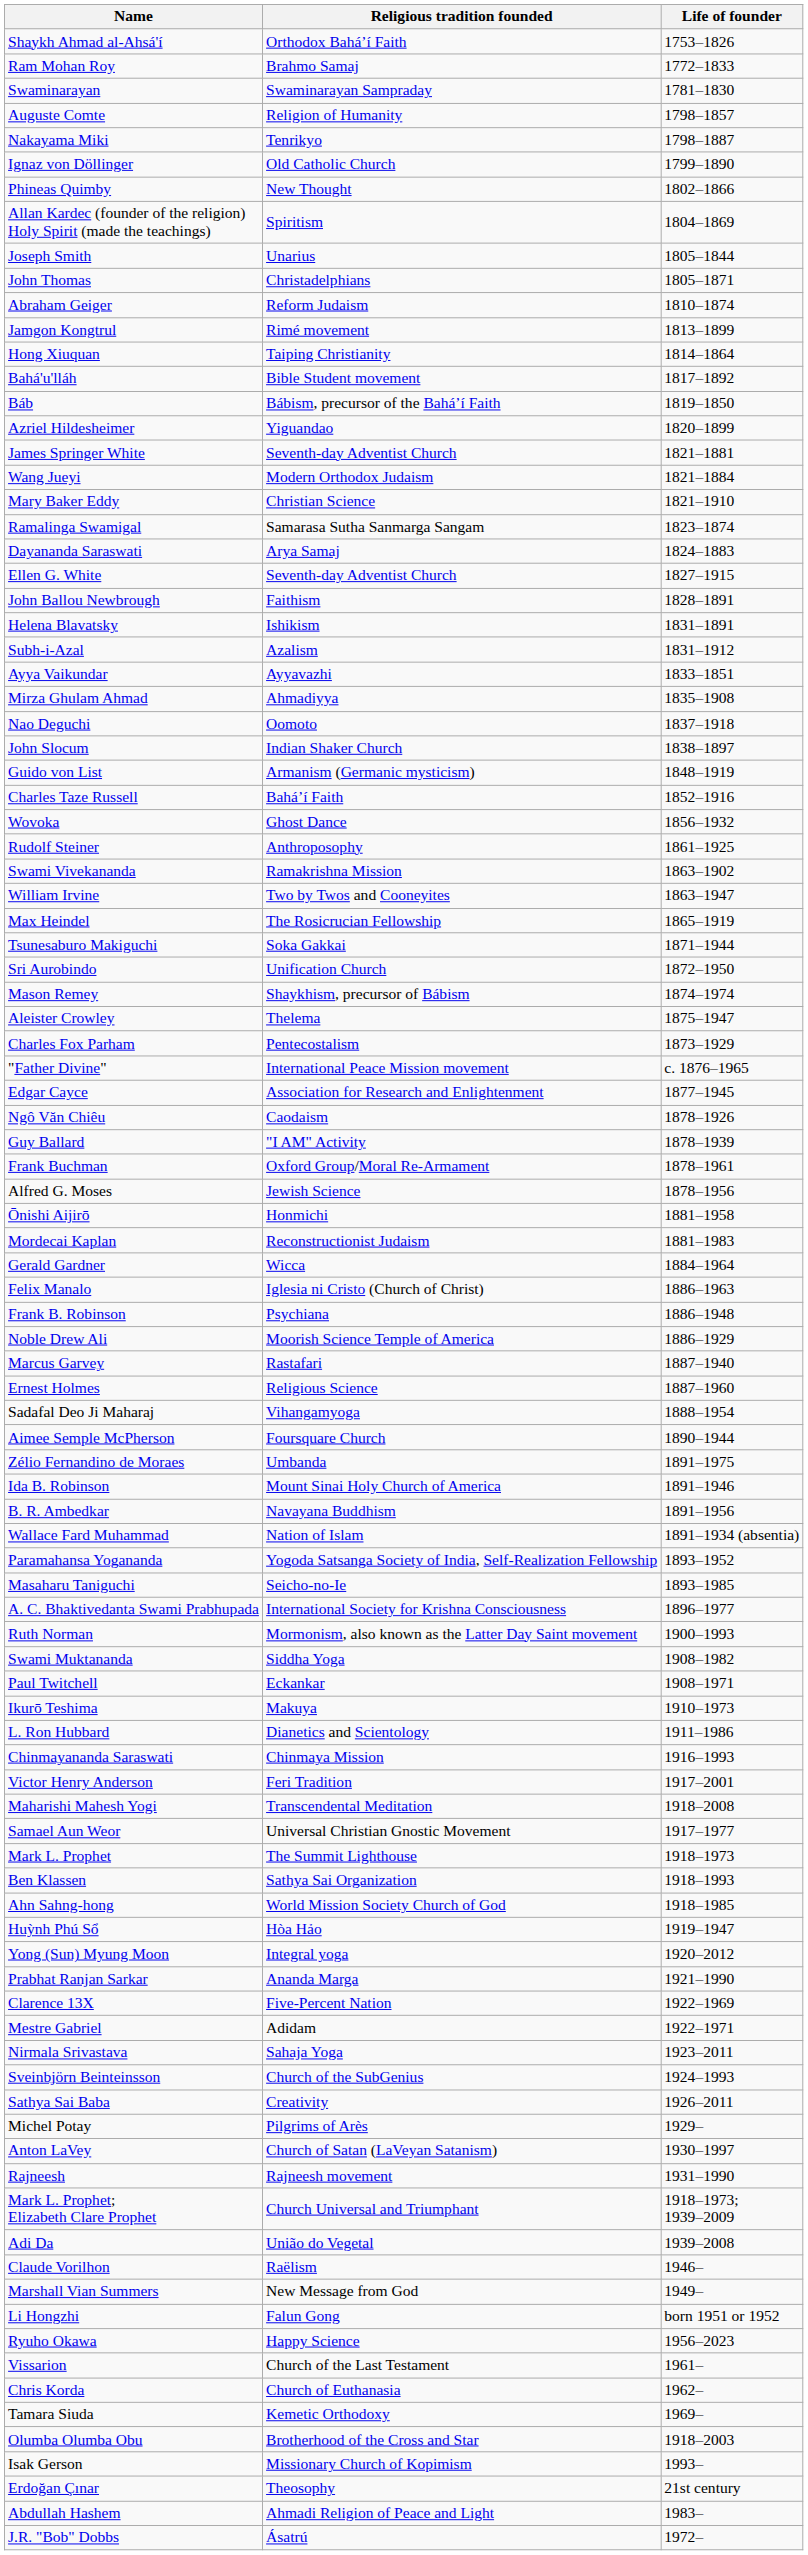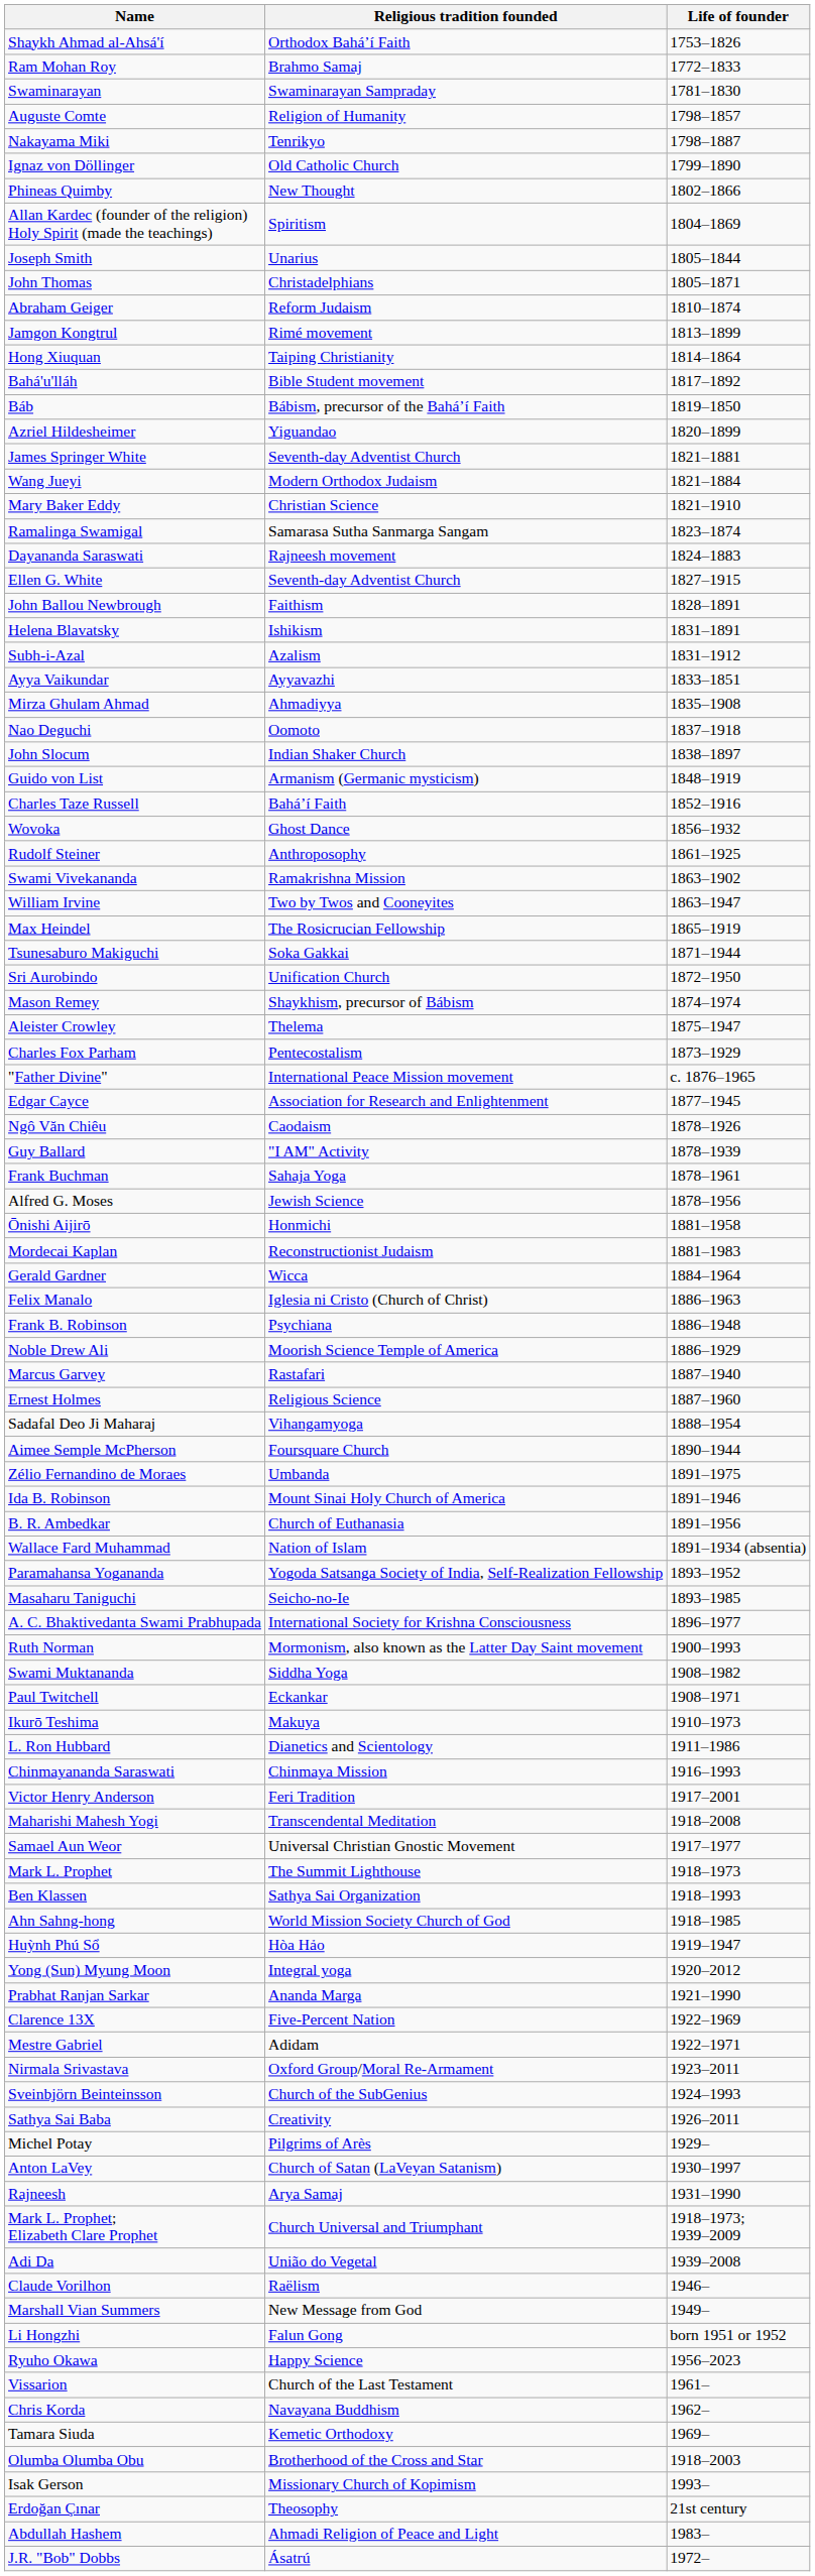 <table class="wikitable sortable">
 <tr>
 <th>Name</th>
 <th>Religious tradition founded</th>
 <th>Life of founder</th>
 </tr>
 <tr>
 <td><a href='#'>Shaykh Ahmad al-Ahsá'í</a></td>
 <td><a href='#'>Orthodox Baháʼí Faith</a></td>
 <td>1753–1826</td>
 </tr>
 <tr>
 <td><a href='#'>Ram Mohan Roy</a></td>
 <td><a href='#'>Brahmo Samaj</a></td>
 <td>1772–1833</td>
 </tr>
 <tr>
 <td><a href='#'>Swaminarayan</a></td>
 <td><a href='#'>Swaminarayan Sampraday</a></td>
 <td>1781–1830</td>
 </tr>
 <tr>
 <td><a href='#'>Auguste Comte</a></td>
 <td><a href='#'>Religion of Humanity</a></td>
 <td>1798–1857</td>
 </tr>
 <tr>
 <td><a href='#'>Nakayama Miki</a></td>
 <td><a href='#'>Tenrikyo</a></td>
 <td>1798–1887</td>
 </tr>
 <tr>
 <td><a href='#'>Ignaz von Döllinger</a></td>
 <td><a href='#'>Old Catholic Church</a></td>
 <td>1799–1890</td>
 </tr>
 <tr>
 <td><a href='#'>Phineas Quimby</a></td>
 <td><a href='#'>New Thought</a></td>
 <td>1802–1866</td>
 </tr>
 <tr>
 <td><a href='#'>Allan Kardec</a> (founder of the religion)<br> <a href='#'>Holy Spirit</a> (made the teachings)</td>
 <td><a href='#'>Spiritism</a></td>
 <td>1804–1869</td>
 </tr>
 <tr>
 <td><a href='#'>Joseph Smith</a></td>
 <td><a href='#'>Unarius</a></td>
 <td>1805–1844</td>
 </tr>
 <tr>
 <td><a href='#'>John Thomas</a></td>
 <td><a href='#'>Christadelphians</a></td>
 <td>1805–1871</td>
 </tr>
 <tr>
 <td><a href='#'>Abraham Geiger</a></td>
 <td><a href='#'>Reform Judaism</a></td>
 <td>1810–1874</td>
 </tr>
 <tr>
 <td><a href='#'>Jamgon Kongtrul</a></td>
 <td><a href='#'>Rimé movement</a></td>
 <td>1813–1899</td>
 </tr>
 <tr>
 <td><a href='#'>Hong Xiuquan</a></td>
 <td><a href='#'>Taiping Christianity</a></td>
 <td>1814–1864</td>
 </tr>
 <tr>
 <td><a href='#'>Bahá'u'lláh</a></td>
 <td><a href='#'>Bible Student movement</a></td>
 <td>1817–1892</td>
 </tr>
 <tr>
 <td><a href='#'>Báb</a></td>
 <td><a href='#'>Bábism</a>, precursor of the <a href='#'>Baháʼí Faith</a></td>
 <td>1819–1850</td>
 </tr>
 <tr>
 <td><a href='#'>Azriel Hildesheimer</a></td>
 <td><a href='#'>Yiguandao</a></td>
 <td>1820–1899</td>
 </tr>
 <tr>
 <td><a href='#'>James Springer White</a></td>
 <td><a href='#'>Seventh-day Adventist Church</a></td>
 <td>1821–1881</td>
 </tr>
 <tr>
 <td><a href='#'>Wang Jueyi</a></td>
 <td><a href='#'>Modern Orthodox Judaism</a></td>
 <td>1821–1884</td>
 </tr>
 <tr>
 <td><a href='#'>Mary Baker Eddy</a></td>
 <td><a href='#'>Christian Science</a></td>
 <td>1821–1910</td>
 </tr>
 <tr>
 <td><a href='#'>Ramalinga Swamigal</a></td>
 <td>Samarasa Sutha Sanmarga Sangam</td>
 <td>1823–1874</td>
 </tr>
 <tr>
 <td><a href='#'>Dayananda Saraswati</a></td>
-<td><a href='#'>Arya Samaj</a></td>
+<td><a href='#'>Rajneesh movement</a></td>
 <td>1824–1883</td>
 </tr>
 <tr>
 <td><a href='#'>Ellen G. White</a></td>
 <td><a href='#'>Seventh-day Adventist Church</a></td>
 <td>1827–1915</td>
 </tr>
 <tr>
 <td><a href='#'>John Ballou Newbrough</a></td>
 <td><a href='#'>Faithism</a></td>
 <td>1828–1891</td>
 </tr>
 <tr>
 <td><a href='#'>Helena Blavatsky</a></td>
 <td><a href='#'>Ishikism</a></td>
 <td>1831–1891</td>
 </tr>
 <tr>
 <td><a href='#'>Subh-i-Azal</a></td>
 <td><a href='#'>Azalism</a></td>
 <td>1831–1912</td>
 </tr>
 <tr>
 <td><a href='#'>Ayya Vaikundar</a></td>
 <td><a href='#'>Ayyavazhi</a></td>
 <td>1833–1851</td>
 </tr>
 <tr>
 <td><a href='#'>Mirza Ghulam Ahmad</a></td>
 <td><a href='#'>Ahmadiyya</a></td>
 <td>1835–1908</td>
 </tr>
 <tr>
 <td><a href='#'>Nao Deguchi</a></td>
 <td><a href='#'>Oomoto</a></td>
 <td>1837–1918</td>
 </tr>
 <tr>
 <td><a href='#'>John Slocum</a></td>
 <td><a href='#'>Indian Shaker Church</a></td>
 <td>1838–1897</td>
 </tr>
 <tr>
 <td><a href='#'>Guido von List</a></td>
 <td><a href='#'>Armanism</a> (<a href='#'>Germanic mysticism</a>)</td>
 <td>1848–1919</td>
 </tr>
 <tr>
 <td><a href='#'>Charles Taze Russell</a></td>
 <td><a href='#'>Baháʼí Faith</a></td>
 <td>1852–1916</td>
 </tr>
 <tr>
 <td><a href='#'>Wovoka</a></td>
 <td><a href='#'>Ghost Dance</a></td>
 <td>1856–1932</td>
 </tr>
 <tr>
 <td><a href='#'>Rudolf Steiner</a></td>
 <td><a href='#'>Anthroposophy</a></td>
 <td>1861–1925</td>
 </tr>
 <tr>
 <td><a href='#'>Swami Vivekananda</a></td>
 <td><a href='#'>Ramakrishna Mission</a></td>
 <td>1863–1902</td>
 </tr>
 <tr>
 <td><a href='#'>William Irvine</a></td>
 <td><a href='#'>Two by Twos</a> and <a href='#'>Cooneyites</a></td>
 <td>1863–1947</td>
 </tr>
 <tr>
 <td><a href='#'>Max Heindel</a></td>
 <td><a href='#'>The Rosicrucian Fellowship</a></td>
 <td>1865–1919</td>
 </tr>
 <tr>
 <td><a href='#'>Tsunesaburo Makiguchi</a></td>
 <td><a href='#'>Soka Gakkai</a></td>
 <td>1871–1944</td>
 </tr>
 <tr>
 <td><a href='#'>Sri Aurobindo</a></td>
 <td><a href='#'>Unification Church</a></td>
 <td>1872–1950</td>
 </tr>
 <tr>
 <td><a href='#'>Mason Remey</a></td>
 <td><a href='#'>Shaykhism</a>, precursor of <a href='#'>Bábism</a></td>
 <td>1874–1974</td>
 </tr>
 <tr>
 <td><a href='#'>Aleister Crowley</a></td>
 <td><a href='#'>Thelema</a></td>
 <td>1875–1947</td>
 </tr>
 <tr>
 <td><a href='#'>Charles Fox Parham</a></td>
 <td><a href='#'>Pentecostalism</a></td>
 <td>1873–1929</td>
 </tr>
 <tr>
 <td>"<a href='#'>Father Divine</a>"</td>
 <td><a href='#'>International Peace Mission movement</a></td>
 <td>c. 1876–1965</td>
 </tr>
 <tr>
 <td><a href='#'>Edgar Cayce</a></td>
 <td><a href='#'>Association for Research and Enlightenment</a></td>
 <td>1877–1945</td>
 </tr>
 <tr>
 <td><a href='#'>Ngô Văn Chiêu</a></td>
 <td><a href='#'>Caodaism</a></td>
 <td>1878–1926</td>
 </tr>
 <tr>
 <td><a href='#'>Guy Ballard</a></td>
 <td><a href='#'>"I AM" Activity</a></td>
 <td>1878–1939</td>
 </tr>
 <tr>
 <td><a href='#'>Frank Buchman</a></td>
-<td><a href='#'>Oxford Group</a>/<a href='#'>Moral Re-Armament</a></td>
+<td><a href='#'>Sahaja Yoga</a></td>
 <td>1878–1961</td>
 </tr>
 <tr>
 <td>Alfred G. Moses</td>
 <td><a href='#'>Jewish Science</a></td>
 <td>1878–1956</td>
 </tr>
 <tr>
 <td><a href='#'>Ōnishi Aijirō</a></td>
 <td><a href='#'>Honmichi</a></td>
 <td>1881–1958</td>
 </tr>
 <tr>
 <td><a href='#'>Mordecai Kaplan</a></td>
 <td><a href='#'>Reconstructionist Judaism</a></td>
 <td>1881–1983</td>
 </tr>
 <tr>
 <td><a href='#'>Gerald Gardner</a></td>
 <td><a href='#'>Wicca</a></td>
 <td>1884–1964</td>
 </tr>
 <tr>
 <td><a href='#'>Felix Manalo</a></td>
 <td><a href='#'>Iglesia ni Cristo</a> (Church of Christ)</td>
 <td>1886–1963</td>
 </tr>
 <tr>
 <td><a href='#'>Frank B. Robinson</a></td>
 <td><a href='#'>Psychiana</a></td>
 <td>1886–1948</td>
 </tr>
 <tr>
 <td><a href='#'>Noble Drew Ali</a></td>
 <td><a href='#'>Moorish Science Temple of America</a></td>
 <td>1886–1929</td>
 </tr>
 <tr>
 <td><a href='#'>Marcus Garvey</a></td>
 <td><a href='#'>Rastafari</a></td>
 <td>1887–1940</td>
 </tr>
 <tr>
 <td><a href='#'>Ernest Holmes</a></td>
 <td><a href='#'>Religious Science</a></td>
 <td>1887–1960</td>
 </tr>
 <tr>
 <td>Sadafal Deo Ji Maharaj</td>
 <td><a href='#'>Vihangamyoga</a></td>
 <td>1888–1954</td>
 </tr>
 <tr>
 <td><a href='#'>Aimee Semple McPherson</a></td>
 <td><a href='#'>Foursquare Church</a></td>
 <td>1890–1944</td>
 </tr>
 <tr>
 <td><a href='#'>Zélio Fernandino de Moraes</a></td>
 <td><a href='#'>Umbanda</a></td>
 <td>1891–1975</td>
 </tr>
 <tr>
 <td><a href='#'>Ida B. Robinson</a></td>
 <td><a href='#'>Mount Sinai Holy Church of America</a></td>
 <td>1891–1946</td>
 </tr>
 <tr>
 <td><a href='#'>B. R. Ambedkar</a></td>
-<td><a href='#'>Navayana Buddhism</a></td>
+<td><a href='#'>Church of Euthanasia</a></td>
 <td>1891–1956</td>
 </tr>
 <tr>
 <td><a href='#'>Wallace Fard Muhammad</a></td>
 <td><a href='#'>Nation of Islam</a></td>
 <td>1891–1934 (absentia)</td>
 </tr>
 <tr>
 <td><a href='#'>Paramahansa Yogananda</a></td>
 <td><a href='#'>Yogoda Satsanga Society of India</a>, <a href='#'>Self-Realization Fellowship</a></td>
 <td>1893–1952</td>
 </tr>
 <tr>
 <td><a href='#'>Masaharu Taniguchi</a></td>
 <td><a href='#'>Seicho-no-Ie</a></td>
 <td>1893–1985</td>
 </tr>
 <tr>
 <td><a href='#'>A. C. Bhaktivedanta Swami Prabhupada</a></td>
 <td><a href='#'>International Society for Krishna Consciousness</a></td>
 <td>1896–1977</td>
 </tr>
 <tr>
 <td><a href='#'>Ruth Norman</a></td>
 <td><a href='#'>Mormonism</a>, also known as the <a href='#'>Latter Day Saint movement</a></td>
 <td>1900–1993</td>
 </tr>
 <tr>
 <td><a href='#'>Swami Muktananda</a></td>
 <td><a href='#'>Siddha Yoga</a></td>
 <td>1908–1982</td>
 </tr>
 <tr>
 <td><a href='#'>Paul Twitchell</a></td>
 <td><a href='#'>Eckankar</a></td>
 <td>1908–1971</td>
 </tr>
 <tr>
 <td><a href='#'>Ikurō Teshima</a></td>
 <td><a href='#'>Makuya</a></td>
 <td>1910–1973</td>
 </tr>
 <tr>
 <td><a href='#'>L. Ron Hubbard</a></td>
 <td><a href='#'>Dianetics</a> and <a href='#'>Scientology</a></td>
 <td>1911–1986</td>
 </tr>
 <tr>
 <td><a href='#'>Chinmayananda Saraswati</a></td>
 <td><a href='#'>Chinmaya Mission</a></td>
 <td>1916–1993</td>
 </tr>
 <tr>
 <td><a href='#'>Victor Henry Anderson</a></td>
 <td><a href='#'>Feri Tradition</a></td>
 <td>1917–2001</td>
 </tr>
 <tr>
 <td><a href='#'>Maharishi Mahesh Yogi</a></td>
 <td><a href='#'>Transcendental Meditation</a></td>
 <td>1918–2008</td>
 </tr>
 <tr>
 <td><a href='#'>Samael Aun Weor</a></td>
 <td>Universal Christian Gnostic Movement</td>
 <td>1917–1977</td>
 </tr>
 <tr>
 <td><a href='#'>Mark L. Prophet</a></td>
 <td><a href='#'>The Summit Lighthouse</a></td>
 <td>1918–1973</td>
 </tr>
 <tr>
 <td><a href='#'>Ben Klassen</a></td>
 <td><a href='#'>Sathya Sai Organization</a></td>
 <td>1918–1993</td>
 </tr>
 <tr>
 <td><a href='#'>Ahn Sahng-hong</a></td>
 <td><a href='#'>World Mission Society Church of God</a></td>
 <td>1918–1985</td>
 </tr>
 <tr>
 <td><a href='#'>Huỳnh Phú Sổ</a></td>
 <td><a href='#'>Hòa Hảo</a></td>
 <td>1919–1947</td>
 </tr>
 <tr>
 <td><a href='#'>Yong (Sun) Myung Moon</a></td>
 <td><a href='#'>Integral yoga</a></td>
 <td>1920–2012</td>
 </tr>
 <tr>
 <td><a href='#'>Prabhat Ranjan Sarkar</a></td>
 <td><a href='#'>Ananda Marga</a></td>
 <td>1921–1990</td>
 </tr>
 <tr>
 <td><a href='#'>Clarence 13X</a></td>
 <td><a href='#'>Five-Percent Nation</a></td>
 <td>1922–1969</td>
 </tr>
 <tr>
 <td><a href='#'>Mestre Gabriel</a></td>
 <td>Adidam</td>
 <td>1922–1971</td>
 </tr>
 <tr>
 <td><a href='#'>Nirmala Srivastava</a></td>
-<td><a href='#'>Sahaja Yoga</a></td>
+<td><a href='#'>Oxford Group</a>/<a href='#'>Moral Re-Armament</a></td>
 <td>1923–2011</td>
 </tr>
 <tr>
 <td><a href='#'>Sveinbjörn Beinteinsson</a></td>
 <td><a href='#'>Church of the SubGenius</a></td>
 <td>1924–1993</td>
 </tr>
 <tr>
 <td><a href='#'>Sathya Sai Baba</a></td>
 <td><a href='#'>Creativity</a></td>
 <td>1926–2011</td>
 </tr>
 <tr>
 <td>Michel Potay</td>
 <td><a href='#'>Pilgrims of Arès</a></td>
 <td>1929–</td>
 </tr>
 <tr>
 <td><a href='#'>Anton LaVey</a></td>
 <td><a href='#'>Church of Satan</a> (<a href='#'>LaVeyan Satanism</a>)</td>
 <td>1930–1997</td>
 </tr>
 <tr>
 <td><a href='#'>Rajneesh</a></td>
-<td><a href='#'>Rajneesh movement</a></td>
+<td><a href='#'>Arya Samaj</a></td>
 <td>1931–1990</td>
 </tr>
 <tr>
 <td><a href='#'>Mark L. Prophet</a>;<br> <a href='#'>Elizabeth Clare Prophet</a></td>
 <td><a href='#'>Church Universal and Triumphant</a></td>
 <td>1918–1973;<br>1939–2009</td>
 </tr>
 <tr>
 <td><a href='#'>Adi Da</a></td>
 <td><a href='#'>União do Vegetal</a></td>
 <td>1939–2008</td>
 </tr>
 <tr>
 <td><a href='#'>Claude Vorilhon</a></td>
 <td><a href='#'>Raëlism</a></td>
 <td>1946–</td>
 </tr>
 <tr>
 <td><a href='#'>Marshall Vian Summers</a></td>
 <td>New Message from God</td>
 <td>1949–</td>
 </tr>
 <tr>
 <td><a href='#'>Li Hongzhi</a></td>
 <td><a href='#'>Falun Gong</a></td>
 <td>born 1951 or 1952</td>
 </tr>
 <tr>
 <td><a href='#'>Ryuho Okawa</a></td>
 <td><a href='#'>Happy Science</a></td>
 <td>1956–2023</td>
 </tr>
 <tr>
 <td><a href='#'>Vissarion</a></td>
 <td>Church of the Last Testament</td>
 <td>1961–</td>
 </tr>
 <tr>
 <td><a href='#'>Chris Korda</a></td>
-<td><a href='#'>Church of Euthanasia</a></td>
+<td><a href='#'>Navayana Buddhism</a></td>
 <td>1962–</td>
 </tr>
 <tr>
 <td>Tamara Siuda</td>
 <td><a href='#'>Kemetic Orthodoxy</a></td>
 <td>1969–</td>
 </tr>
 <tr>
 <td><a href='#'>Olumba Olumba Obu</a></td>
 <td><a href='#'>Brotherhood of the Cross and Star</a></td>
 <td>1918–2003</td>
 </tr>
 <tr>
 <td>Isak Gerson</td>
 <td><a href='#'>Missionary Church of Kopimism</a></td>
 <td>1993–</td>
 </tr>
 <tr>
 <td><a href='#'>Erdoğan Çınar</a></td>
 <td><a href='#'>Theosophy</a></td>
 <td>21st century</td>
 </tr>
 <tr>
 <td><a href='#'>Abdullah Hashem</a></td>
 <td><a href='#'>Ahmadi Religion of Peace and Light</a></td>
 <td>1983–</td>
 </tr>
 <tr>
 <td><a href='#'>J.R. "Bob" Dobbs</a></td>
 <td><a href='#'>Ásatrú</a></td>
 <td>1972–</td>
 </tr>
 </table>
